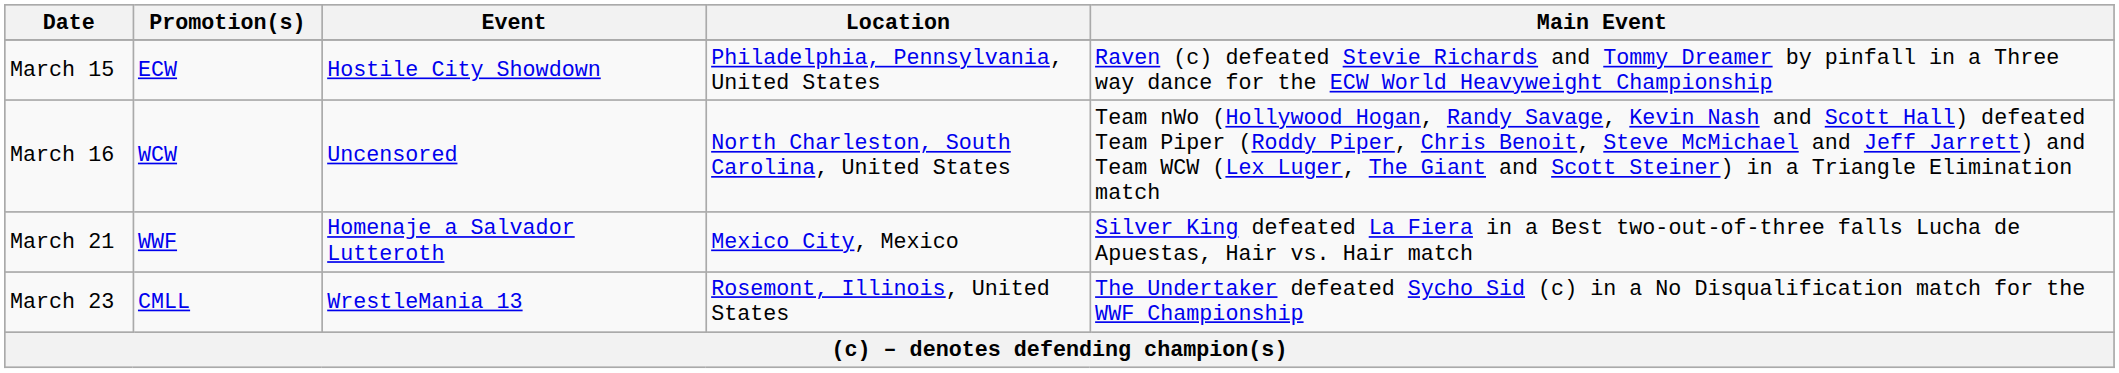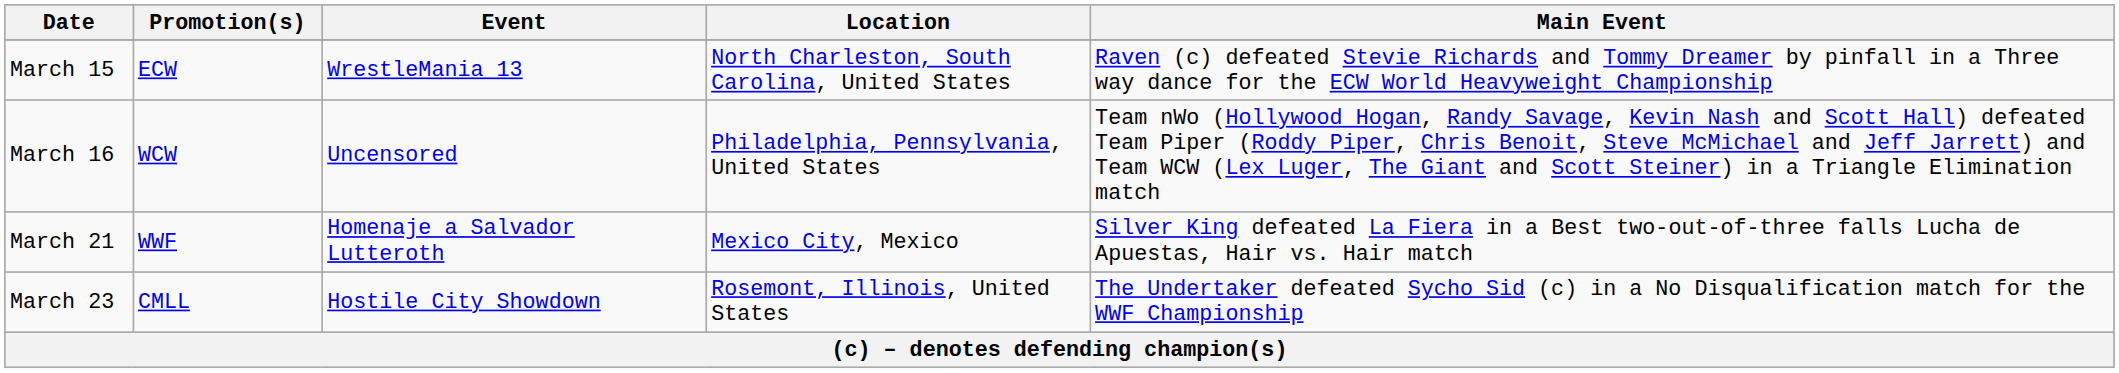 <table class="wikitable" style="width:100%;">
 <tr>
 <th width="5%">Date</th>
 <th width="5%">Promotion(s)</th>
 <th style="width:15%;">Event</th>
 <th style="width:15%;">Location</th>
 <th style="width:40%;">Main Event</th>
 </tr>
 <tr style="width:20%;" |Notes>
 </tr>
 <tr>
 <td>March 15</td>
 <td><a href='#'>ECW</a></td>
-<td><a href='#'>Hostile City Showdown</a></td>
-<td><a href='#'>Philadelphia, Pennsylvania</a>, United States</td>
+<td><a href='#'>WrestleMania 13</a></td>
+<td><a href='#'>North Charleston, South Carolina</a>, United States</td>
 <td><a href='#'>Raven</a> (c) defeated <a href='#'>Stevie Richards</a> and <a href='#'>Tommy Dreamer</a> by pinfall in a Three way dance for the <a href='#'>ECW World Heavyweight Championship</a></td>
 </tr>
 <tr>
 <td>March 16</td>
 <td><a href='#'>WCW</a></td>
 <td><a href='#'>Uncensored</a></td>
-<td><a href='#'>North Charleston, South Carolina</a>, United States</td>
+<td><a href='#'>Philadelphia, Pennsylvania</a>, United States</td>
 <td>Team nWo (<a href='#'>Hollywood Hogan</a>, <a href='#'>Randy Savage</a>, <a href='#'>Kevin Nash</a> and <a href='#'>Scott Hall</a>) defeated Team Piper (<a href='#'>Roddy Piper</a>, <a href='#'>Chris Benoit</a>, <a href='#'>Steve McMichael</a> and <a href='#'>Jeff Jarrett</a>) and Team WCW (<a href='#'>Lex Luger</a>, <a href='#'>The Giant</a> and <a href='#'>Scott Steiner</a>) in a Triangle Elimination match</td>
 </tr>
 <tr>
 <td>March 21</td>
 <td><a href='#'>WWF</a></td>
 <td><a href='#'>Homenaje a Salvador Lutteroth</a></td>
 <td><a href='#'>Mexico City</a>, Mexico</td>
 <td><a href='#'>Silver King</a> defeated <a href='#'>La Fiera</a> in a Best two-out-of-three falls Lucha de Apuestas, Hair vs. Hair match</td>
 </tr>
 <tr>
 <td>March 23</td>
 <td><a href='#'>CMLL</a></td>
-<td><a href='#'>WrestleMania 13</a></td>
+<td><a href='#'>Hostile City Showdown</a></td>
 <td><a href='#'>Rosemont, Illinois</a>, United States</td>
 <td><a href='#'>The Undertaker</a> defeated <a href='#'>Sycho Sid</a> (c) in a No Disqualification match for the <a href='#'>WWF Championship</a></td>
 </tr>
 <tr>
 <th colspan="6">(c) – denotes defending champion(s)</th>
 </tr>
 </table>
